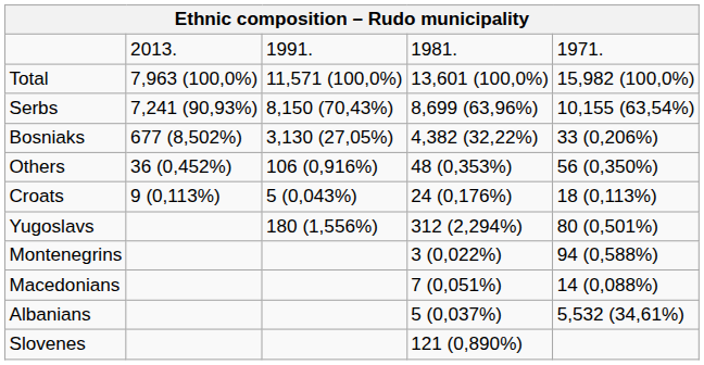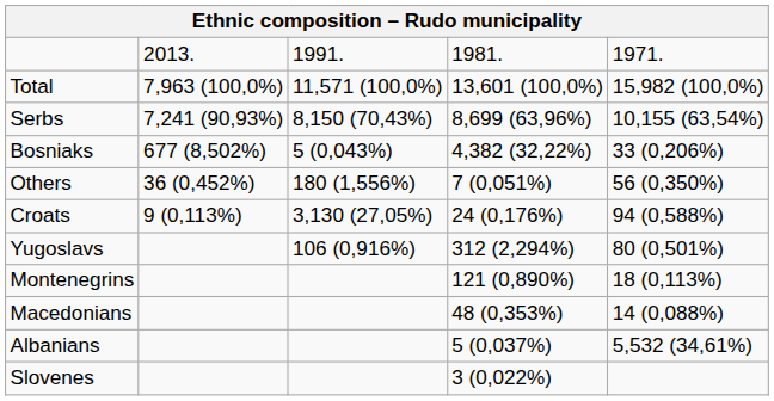 <table class="wikitable">
 <tr>
 <th colspan="8">Ethnic composition – Rudo municipality</th>
 </tr>
 <tr>
 <td></td>
 <td>2013.</td>
 <td>1991.</td>
 <td>1981.</td>
 <td>1971.</td>
 </tr>
 <tr>
 <td>Total</td>
 <td>7,963 (100,0%)</td>
 <td>11,571 (100,0%)</td>
 <td>13,601 (100,0%)</td>
 <td>15,982 (100,0%)</td>
 </tr>
 <tr>
 <td>Serbs</td>
 <td>7,241 (90,93%)</td>
 <td>8,150 (70,43%)</td>
 <td>8,699 (63,96%)</td>
 <td>10,155 (63,54%)</td>
 </tr>
 <tr>
 <td>Bosniaks</td>
 <td>677 (8,502%)</td>
-<td>3,130 (27,05%)</td>
+<td>5 (0,043%)</td>
 <td>4,382 (32,22%)</td>
 <td>33 (0,206%)</td>
 </tr>
 <tr>
 <td>Others</td>
 <td>36 (0,452%)</td>
-<td>106 (0,916%)</td>
-<td>48 (0,353%)</td>
+<td>180 (1,556%)</td>
+<td>7 (0,051%)</td>
 <td>56 (0,350%)</td>
 </tr>
 <tr>
 <td>Croats</td>
 <td>9 (0,113%)</td>
-<td>5 (0,043%)</td>
+<td>3,130 (27,05%)</td>
 <td>24 (0,176%)</td>
-<td>18 (0,113%)</td>
+<td>94 (0,588%)</td>
 </tr>
 <tr>
 <td>Yugoslavs</td>
 <td></td>
-<td>180 (1,556%)</td>
+<td>106 (0,916%)</td>
 <td>312 (2,294%)</td>
 <td>80 (0,501%)</td>
 </tr>
 <tr>
 <td>Montenegrins</td>
 <td></td>
 <td></td>
-<td>3 (0,022%)</td>
-<td>94 (0,588%)</td>
+<td>121 (0,890%)</td>
+<td>18 (0,113%)</td>
 </tr>
 <tr>
 <td>Macedonians</td>
 <td></td>
 <td></td>
-<td>7 (0,051%)</td>
+<td>48 (0,353%)</td>
 <td>14 (0,088%)</td>
 </tr>
 <tr>
 <td>Albanians</td>
 <td></td>
 <td></td>
 <td>5 (0,037%)</td>
 <td>5,532 (34,61%)</td>
 </tr>
 <tr>
 <td>Slovenes</td>
 <td></td>
 <td></td>
-<td>121 (0,890%)</td>
+<td>3 (0,022%)</td>
 <td></td>
 </tr>
 </table>
